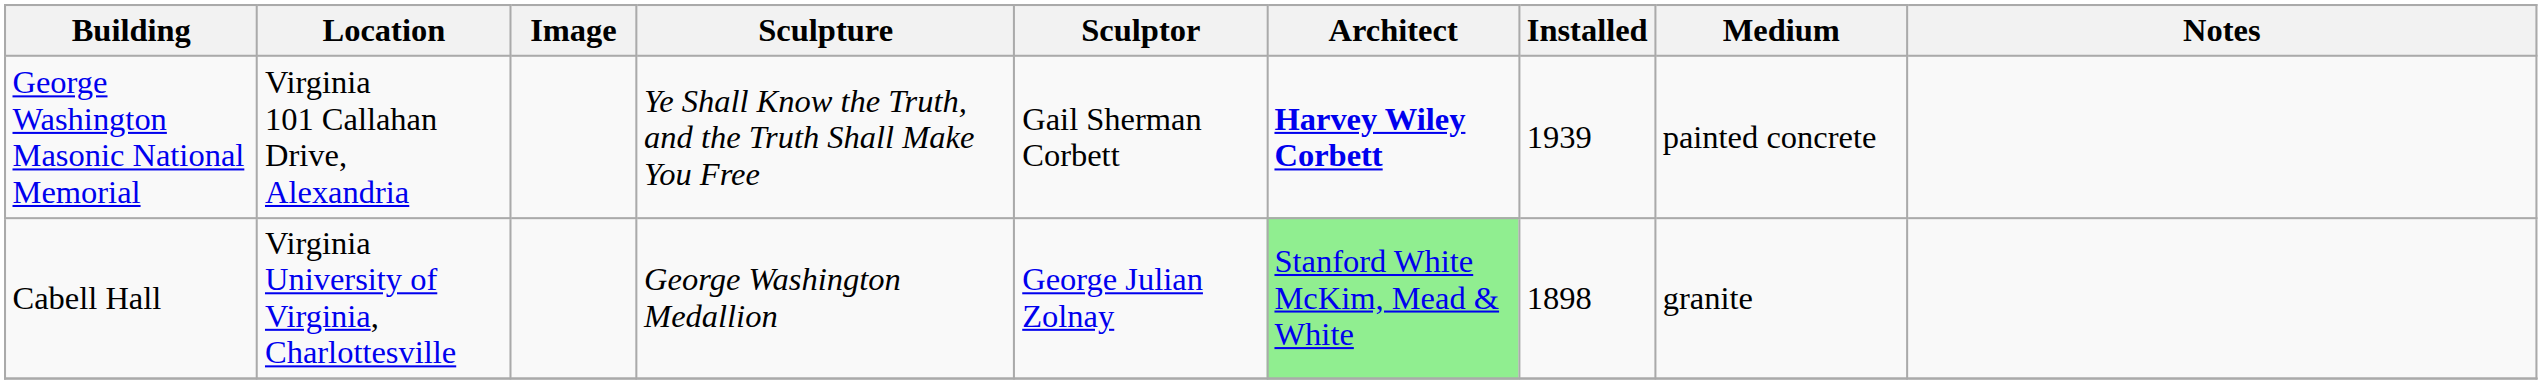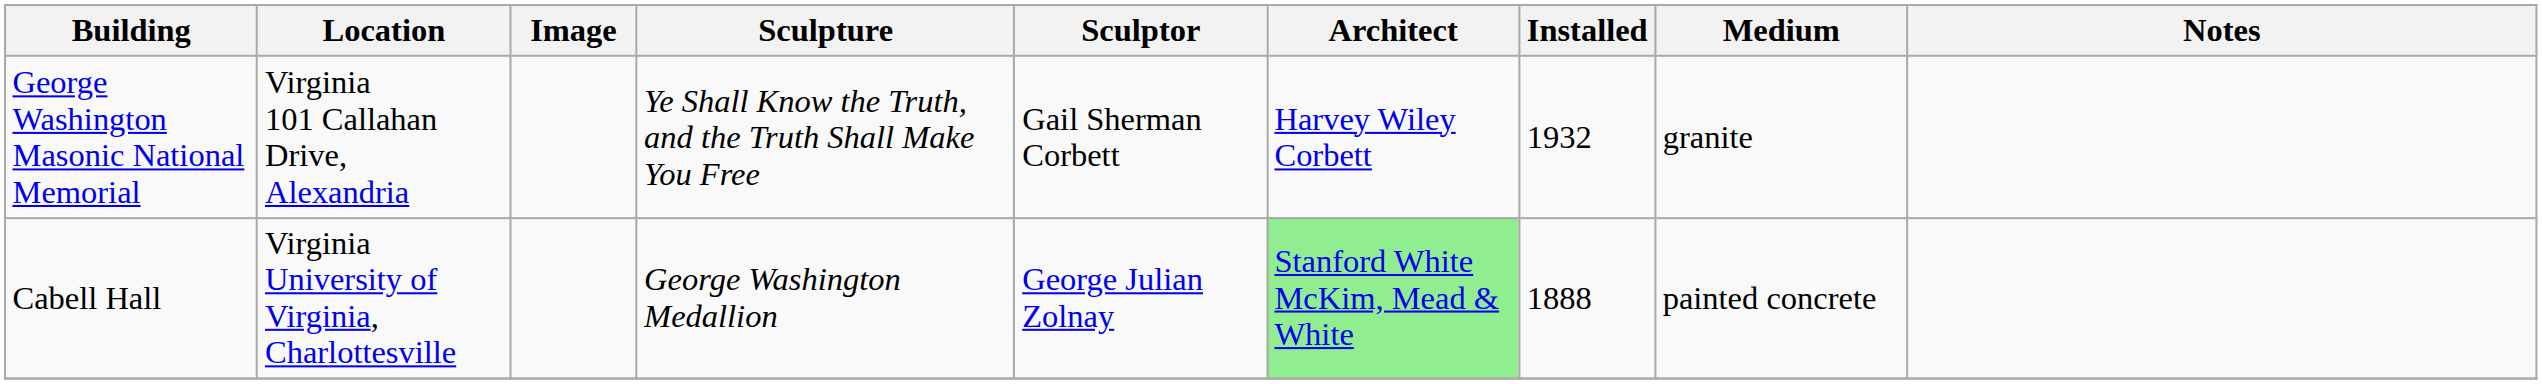 <table class="wikitable sortable">
 <tr>
 <th width="10%">Building</th>
 <th width="10%">Location</th>
 <th width="5%">Image</th>
 <th width="15%">Sculpture</th>
 <th width="10%">Sculptor</th>
 <th width="10%">Architect</th>
 <th width="5%">Installed</th>
 <th width="10%">Medium</th>
 <th width="25%">Notes</th>
 </tr>
 <tr>
 <td><a href='#'>George Washington Masonic National Memorial</a></td>
 <td>Virginia<br>101 Callahan Drive,<br><a href='#'>Alexandria</a></td>
 <td></td>
 <td><em>Ye Shall Know the Truth, and the Truth Shall Make You Free</em></td>
 <td>Gail Sherman Corbett</td>
-<td><strong><a href='#'>Harvey Wiley Corbett</a></strong></td>
-<td>1939</td>
-<td>painted concrete</td>
+<td><a href='#'>Harvey Wiley Corbett</a></td>
+<td>1932</td>
+<td>granite</td>
 <td></td>
 </tr>
 <tr>
 <td>Cabell Hall</td>
 <td>Virginia<br><a href='#'>University of Virginia</a>,<br><a href='#'>Charlottesville</a></td>
 <td></td>
 <td><em>George Washington Medallion</em></td>
 <td><a href='#'>George Julian Zolnay</a></td>
 <td style="background: lightgreen;"><a href='#'>Stanford White</a><br><a href='#'>McKim, Mead & White</a></td>
-<td>1898</td>
-<td>granite</td>
+<td>1888</td>
+<td>painted concrete</td>
 <td></td>
 </tr>
 <tr>
 </tr>
 </table>
